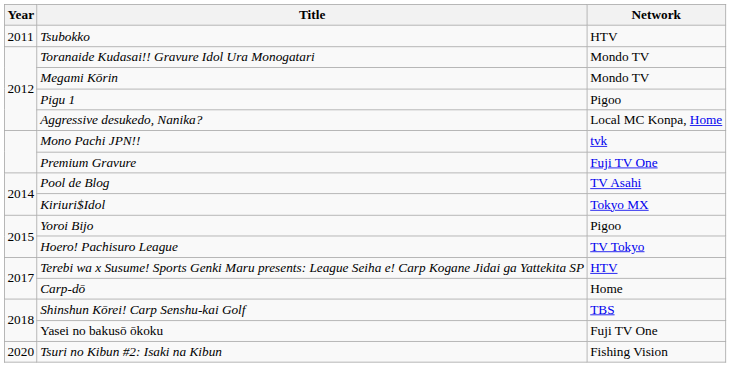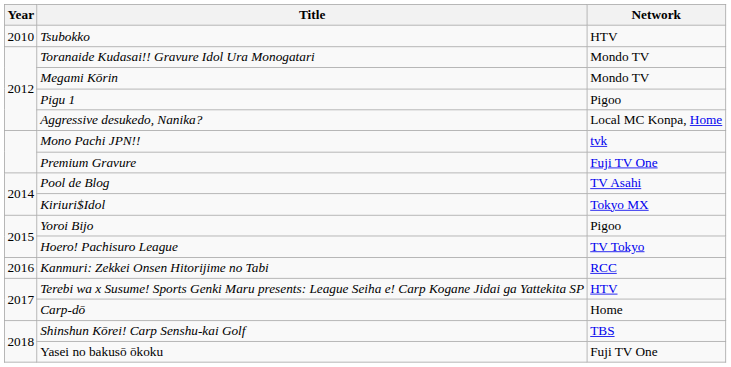 <table class="wikitable">
 <tr>
 <th>Year</th>
 <th>Title</th>
 <th>Network</th>
 </tr>
 <tr>
-<td>2011</td>
+<td>2010</td>
 <td><em>Tsubokko</em></td>
 <td>HTV</td>
 </tr>
 <tr>
 <td rowspan="4">2012</td>
 <td><em>Toranaide Kudasai!! Gravure Idol Ura Monogatari</em></td>
 <td>Mondo TV</td>
 </tr>
 <tr>
 <td><em>Megami Kōrin</em></td>
 <td>Mondo TV</td>
 </tr>
 <tr>
 <td><em>Pigu 1</em></td>
 <td>Pigoo</td>
 </tr>
 <tr>
 <td><em>Aggressive desukedo, Nanika?</em></td>
 <td>Local MC Konpa, <a href='#'>Home</a></td>
 </tr>
 <tr>
 <td rowspan="2"></td>
 <td><em>Mono Pachi JPN!!</em></td>
 <td><a href='#'>tvk</a></td>
 </tr>
 <tr>
 <td><em>Premium Gravure</em></td>
 <td><a href='#'>Fuji TV One</a></td>
 </tr>
 <tr>
 <td rowspan="2">2014</td>
 <td><em>Pool de Blog</em></td>
 <td><a href='#'>TV Asahi</a></td>
 </tr>
 <tr>
 <td><em>Kiriuri$Idol</em></td>
 <td><a href='#'>Tokyo MX</a></td>
 </tr>
 <tr>
 <td rowspan="2">2015</td>
 <td><em>Yoroi Bijo</em></td>
 <td>Pigoo</td>
 </tr>
 <tr>
 <td><em>Hoero! Pachisuro League</em></td>
 <td><a href='#'>TV Tokyo</a></td>
 </tr>
 <tr>
+<td>2016</td>
+<td><em>Kanmuri: Zekkei Onsen Hitorijime no Tabi</em></td>
+<td><a href='#'>RCC</a></td>
+</tr>
+<tr>
 <td rowspan="2">2017</td>
 <td><em>Terebi wa x Susume! Sports Genki Maru presents: League Seiha e! Carp Kogane Jidai ga Yattekita SP</em></td>
 <td><a href='#'>HTV</a></td>
 </tr>
 <tr>
 <td><em>Carp-dō</em></td>
 <td>Home</td>
 </tr>
 <tr>
 <td rowspan="2">2018</td>
 <td><em>Shinshun Kōrei! Carp Senshu-kai Golf</em></td>
 <td><a href='#'>TBS</a></td>
 </tr>
 <tr>
 <td>Yasei no bakusō ōkoku</td>
 <td>Fuji TV One</td>
 </tr>
-<tr>
-<td>2020</td>
-<td><em>Tsuri no Kibun #2: Isaki na Kibun</em></td>
-<td>Fishing Vision</td>
-</tr>
 </table>
